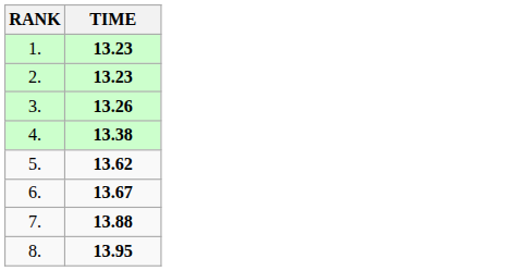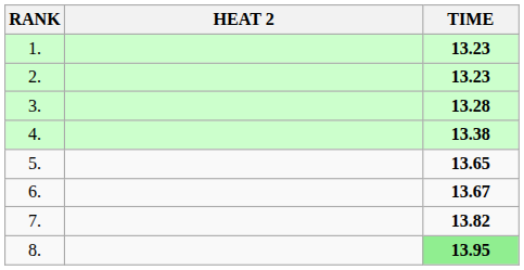 <table class="wikitable" style="border-collapse: collapse; font-size: 90%;">
 <tr>
 <th>RANK</th>
+<th style="width: 20em">HEAT 2</th>
 <th style="width: 5em">TIME</th>
 </tr>
 <tr style="background:#ccffcc;">
 <td align="center">1.</td>
+<td></td>
 <td align="center"><strong>13.23</strong></td>
 </tr>
 <tr style="background:#ccffcc;">
 <td align="center">2.</td>
+<td></td>
 <td align="center"><strong>13.23</strong></td>
 </tr>
 <tr style="background:#ccffcc;">
 <td align="center">3.</td>
-<td align="center"><strong>13.26</strong></td>
+<td></td>
+<td align="center"><strong>13.28</strong></td>
 </tr>
 <tr style="background:#ccffcc;">
 <td align="center">4.</td>
+<td></td>
 <td align="center"><strong>13.38</strong></td>
 </tr>
 <tr>
 <td align="center">5.</td>
-<td align="center"><strong>13.62</strong></td>
+<td></td>
+<td align="center"><strong>13.65</strong></td>
 </tr>
 <tr>
 <td align="center">6.</td>
+<td></td>
 <td align="center"><strong>13.67</strong></td>
 </tr>
 <tr>
 <td align="center">7.</td>
-<td align="center"><strong>13.88</strong></td>
+<td></td>
+<td align="center"><strong>13.82</strong></td>
 </tr>
 <tr>
 <td align="center">8.</td>
-<td align="center"><strong>13.95</strong></td>
+<td></td>
+<td align="center" style="background: lightgreen;"><strong>13.95</strong></td>
 </tr>
 </table>
